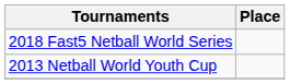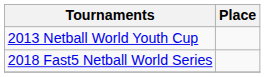 <table class="wikitable collapsible">
 <tr>
 <th>Tournaments</th>
 <th>Place</th>
 </tr>
 <tr>
-<td><a href='#'>2018 Fast5 Netball World Series</a></td>
+<td><a href='#'>2013 Netball World Youth Cup</a></td>
 <td></td>
 </tr>
 <tr>
-<td><a href='#'>2013 Netball World Youth Cup</a></td>
+<td><a href='#'>2018 Fast5 Netball World Series</a></td>
 <td></td>
 </tr>
 <tr>
 </tr>
 </table>
